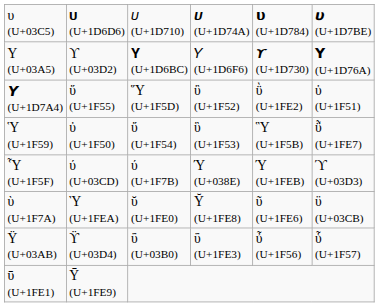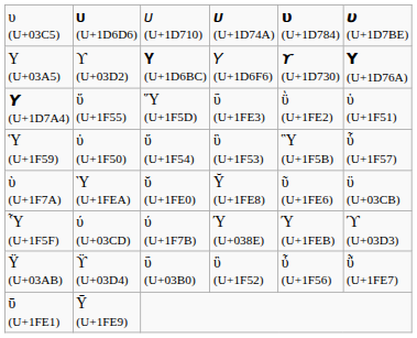 <table class="wikitable">
 <tr>
 <td>υ<br><small>(U+03C5)</small></td>
 <td>𝛖<br><small>(U+1D6D6)</small></td>
 <td>𝜐<br><small>(U+1D710)</small></td>
 <td>𝝊<br><small>(U+1D74A)</small></td>
 <td>𝞄<br><small>(U+1D784)</small></td>
 <td>𝞾<br><small>(U+1D7BE)</small></td>
 </tr>
 <tr>
 <td>Υ<br><small>(U+03A5)</small></td>
 <td>ϒ<br><small>(U+03D2)</small></td>
 <td>𝚼<br><small>(U+1D6BC)</small></td>
 <td>𝛶<br><small>(U+1D6F6)</small></td>
 <td>𝜰<br><small>(U+1D730)</small></td>
 <td>𝝪<br><small>(U+1D76A)</small></td>
 </tr>
 <tr>
 <td>𝞤<br><small>(U+1D7A4)</small></td>
 <td>ὕ<br><small>(U+1F55)</small></td>
 <td>Ὕ<br><small>(U+1F5D)</small></td>
-<td>ὒ<br><small>(U+1F52)</small></td>
+<td>ΰ<br><small>(U+1FE3)</small></td>
 <td>ῢ<br><small>(U+1FE2)</small></td>
 <td>ὑ<br><small>(U+1F51)</small></td>
 </tr>
 <tr>
 <td>Ὑ<br><small>(U+1F59)</small></td>
 <td>ὐ<br><small>(U+1F50)</small></td>
 <td>ὔ<br><small>(U+1F54)</small></td>
 <td>ὓ<br><small>(U+1F53)</small></td>
 <td>Ὓ<br><small>(U+1F5B)</small></td>
-<td>ῧ<br><small>(U+1FE7)</small></td>
+<td>ὗ<br><small>(U+1F57)</small></td>
+</tr>
+<tr>
+<td>ὺ<br><small>(U+1F7A)</small></td>
+<td>Ὺ<br><small>(U+1FEA)</small></td>
+<td>ῠ<br><small>(U+1FE0)</small></td>
+<td>Ῠ<br><small>(U+1FE8)</small></td>
+<td>ῦ<br><small>(U+1FE6)</small></td>
+<td>ϋ<br><small>(U+03CB)</small></td>
 </tr>
 <tr>
 <td>Ὗ<br><small>(U+1F5F)</small></td>
 <td>ύ<br><small>(U+03CD)</small></td>
 <td>ύ<br><small>(U+1F7B)</small></td>
 <td>Ύ<br><small>(U+038E)</small></td>
 <td>Ύ<br><small>(U+1FEB)</small></td>
 <td>ϓ<br><small>(U+03D3)</small></td>
 </tr>
 <tr>
-<td>ὺ<br><small>(U+1F7A)</small></td>
-<td>Ὺ<br><small>(U+1FEA)</small></td>
-<td>ῠ<br><small>(U+1FE0)</small></td>
-<td>Ῠ<br><small>(U+1FE8)</small></td>
-<td>ῦ<br><small>(U+1FE6)</small></td>
-<td>ϋ<br><small>(U+03CB)</small></td>
-</tr>
-<tr>
 <td>Ϋ<br><small>(U+03AB)</small></td>
 <td>ϔ<br><small>(U+03D4)</small></td>
 <td>ΰ<br><small>(U+03B0)</small></td>
-<td>ΰ<br><small>(U+1FE3)</small></td>
+<td>ὒ<br><small>(U+1F52)</small></td>
 <td>ὖ<br><small>(U+1F56)</small></td>
-<td>ὗ<br><small>(U+1F57)</small></td>
+<td>ῧ<br><small>(U+1FE7)</small></td>
 </tr>
 <tr>
 <td>ῡ<br><small>(U+1FE1)</small></td>
 <td>Ῡ<br><small>(U+1FE9)</small></td>
 </tr>
 </table>
